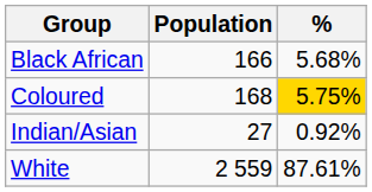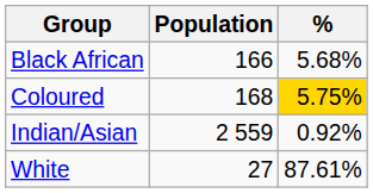 <table class="wikitable" style="font-size: 95%; text-align: right">
 <tr>
 <th>Group</th>
 <th>Population</th>
 <th>%</th>
 </tr>
 <tr>
 <td align=left><a href='#'>Black African</a></td>
 <td>166</td>
 <td>5.68%</td>
 </tr>
 <tr>
 <td align=left><a href='#'>Coloured</a></td>
 <td>168</td>
 <td style="background: gold;">5.75%</td>
 </tr>
 <tr>
 <td align=left><a href='#'>Indian/Asian</a></td>
-<td>27</td>
+<td>2 559</td>
 <td>0.92%</td>
 </tr>
 <tr>
 <td align=left><a href='#'>White</a></td>
-<td>2 559</td>
+<td>27</td>
 <td>87.61%</td>
 </tr>
 </table>
